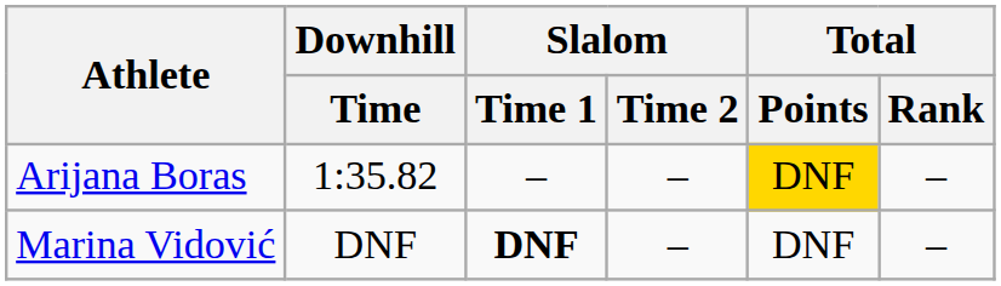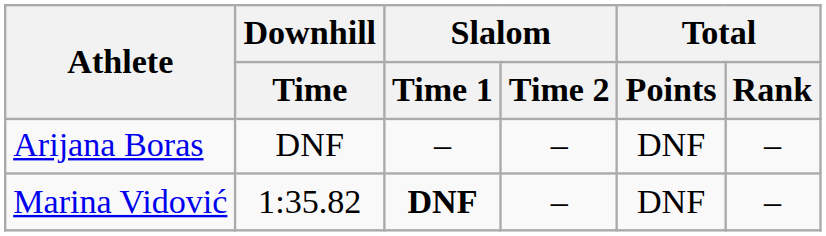 <table class="wikitable" style="font-size:90%">
 <tr>
 <th rowspan="2">Athlete</th>
 <th>Downhill</th>
 <th colspan="2">Slalom</th>
 <th colspan="2">Total</th>
 </tr>
 <tr>
 <th>Time</th>
 <th>Time 1</th>
 <th>Time 2</th>
 <th>Points</th>
 <th>Rank</th>
 </tr>
 <tr>
 <td><a href='#'>Arijana Boras</a></td>
-<td align="center">1:35.82</td>
+<td align="center">DNF</td>
 <td align="center">–</td>
 <td align="center">–</td>
-<td align="center" style="background: gold;">DNF</td>
+<td align="center">DNF</td>
 <td align="center">–</td>
 </tr>
 <tr>
 <td><a href='#'>Marina Vidović</a></td>
-<td align="center">DNF</td>
+<td align="center">1:35.82</td>
 <td align="center"><strong>DNF</strong></td>
 <td align="center">–</td>
 <td align="center">DNF</td>
 <td align="center">–</td>
 </tr>
 </table>
